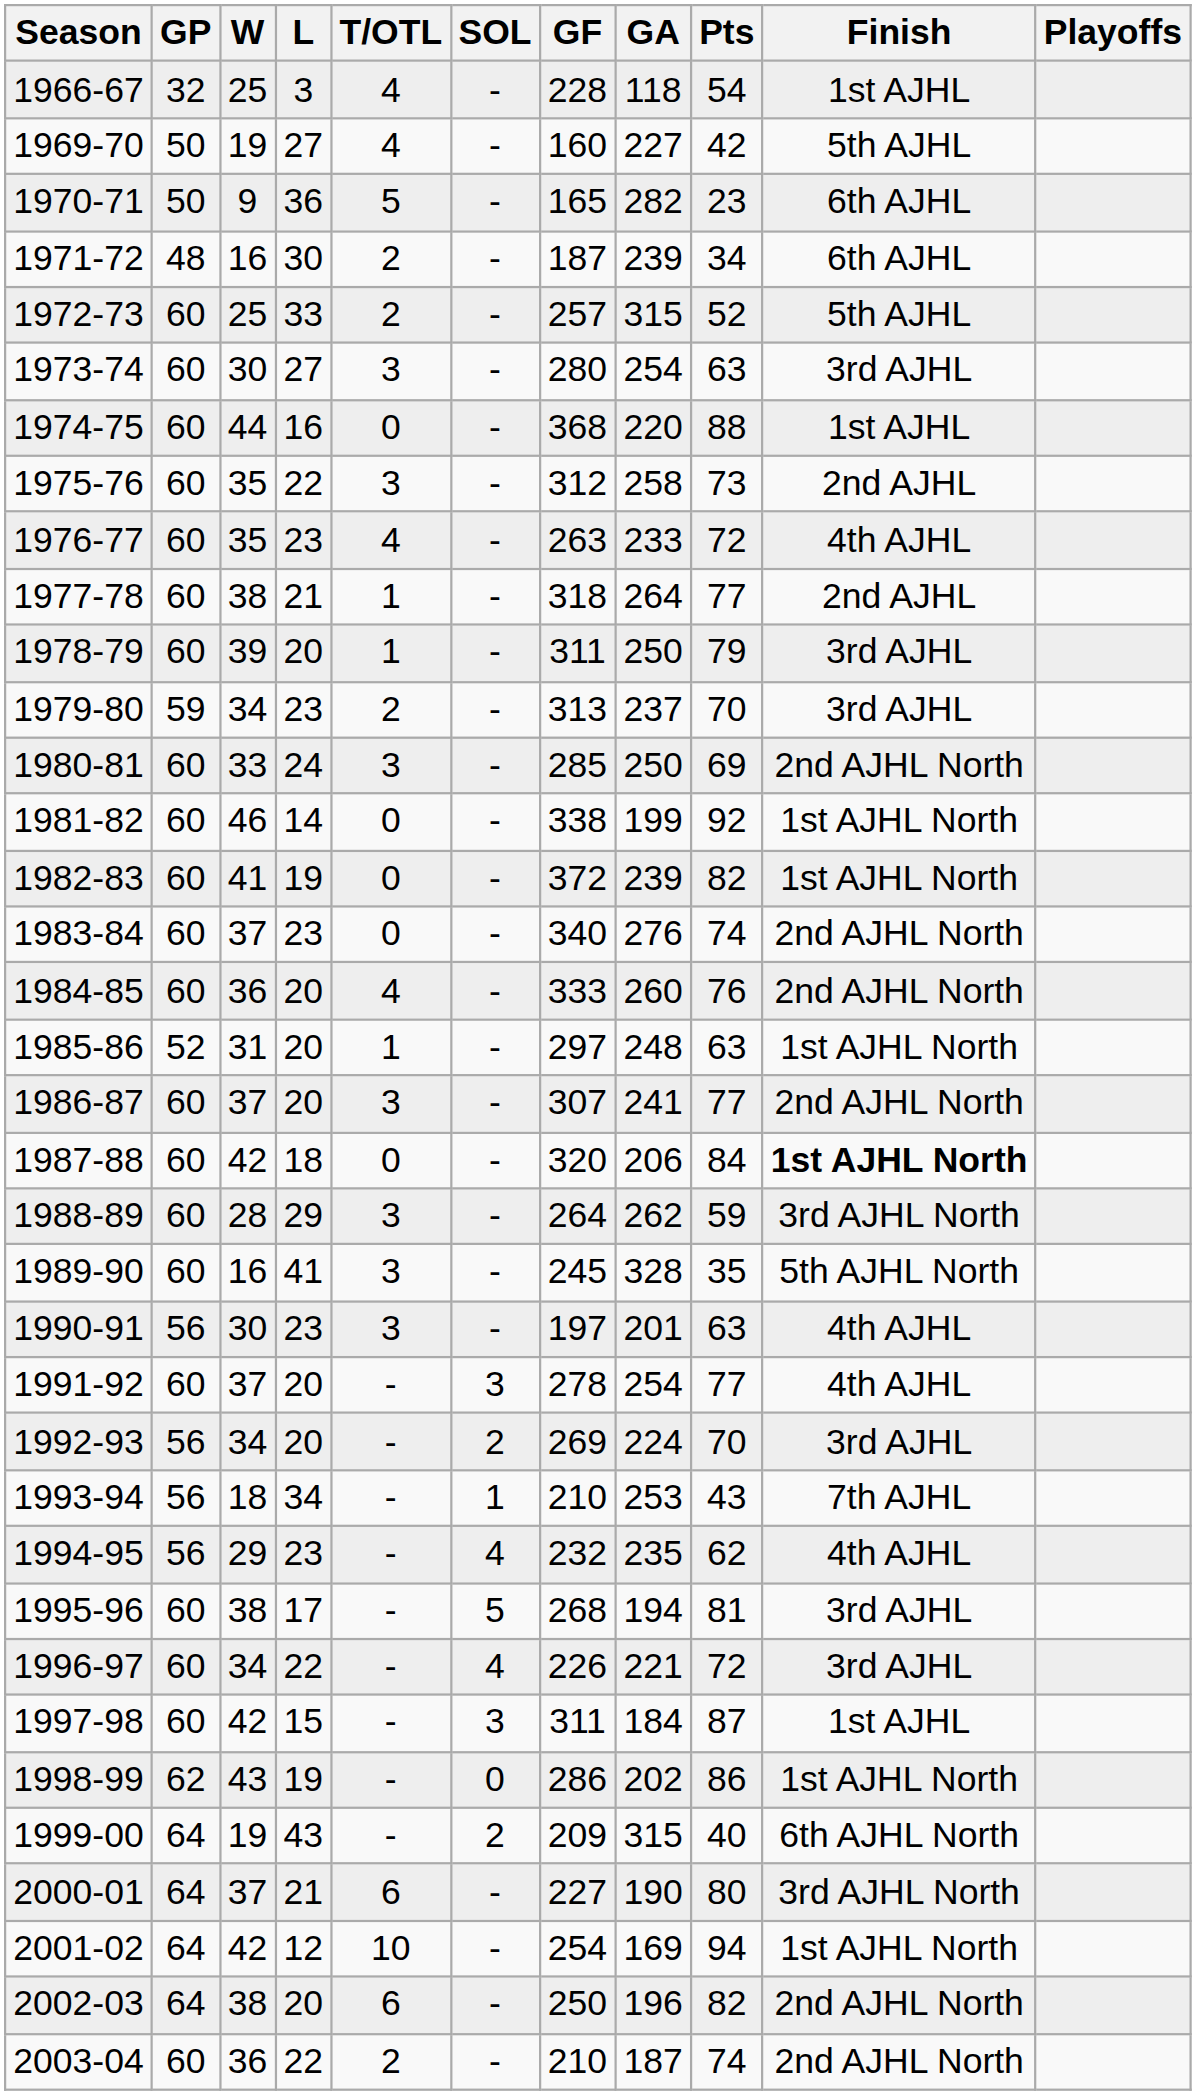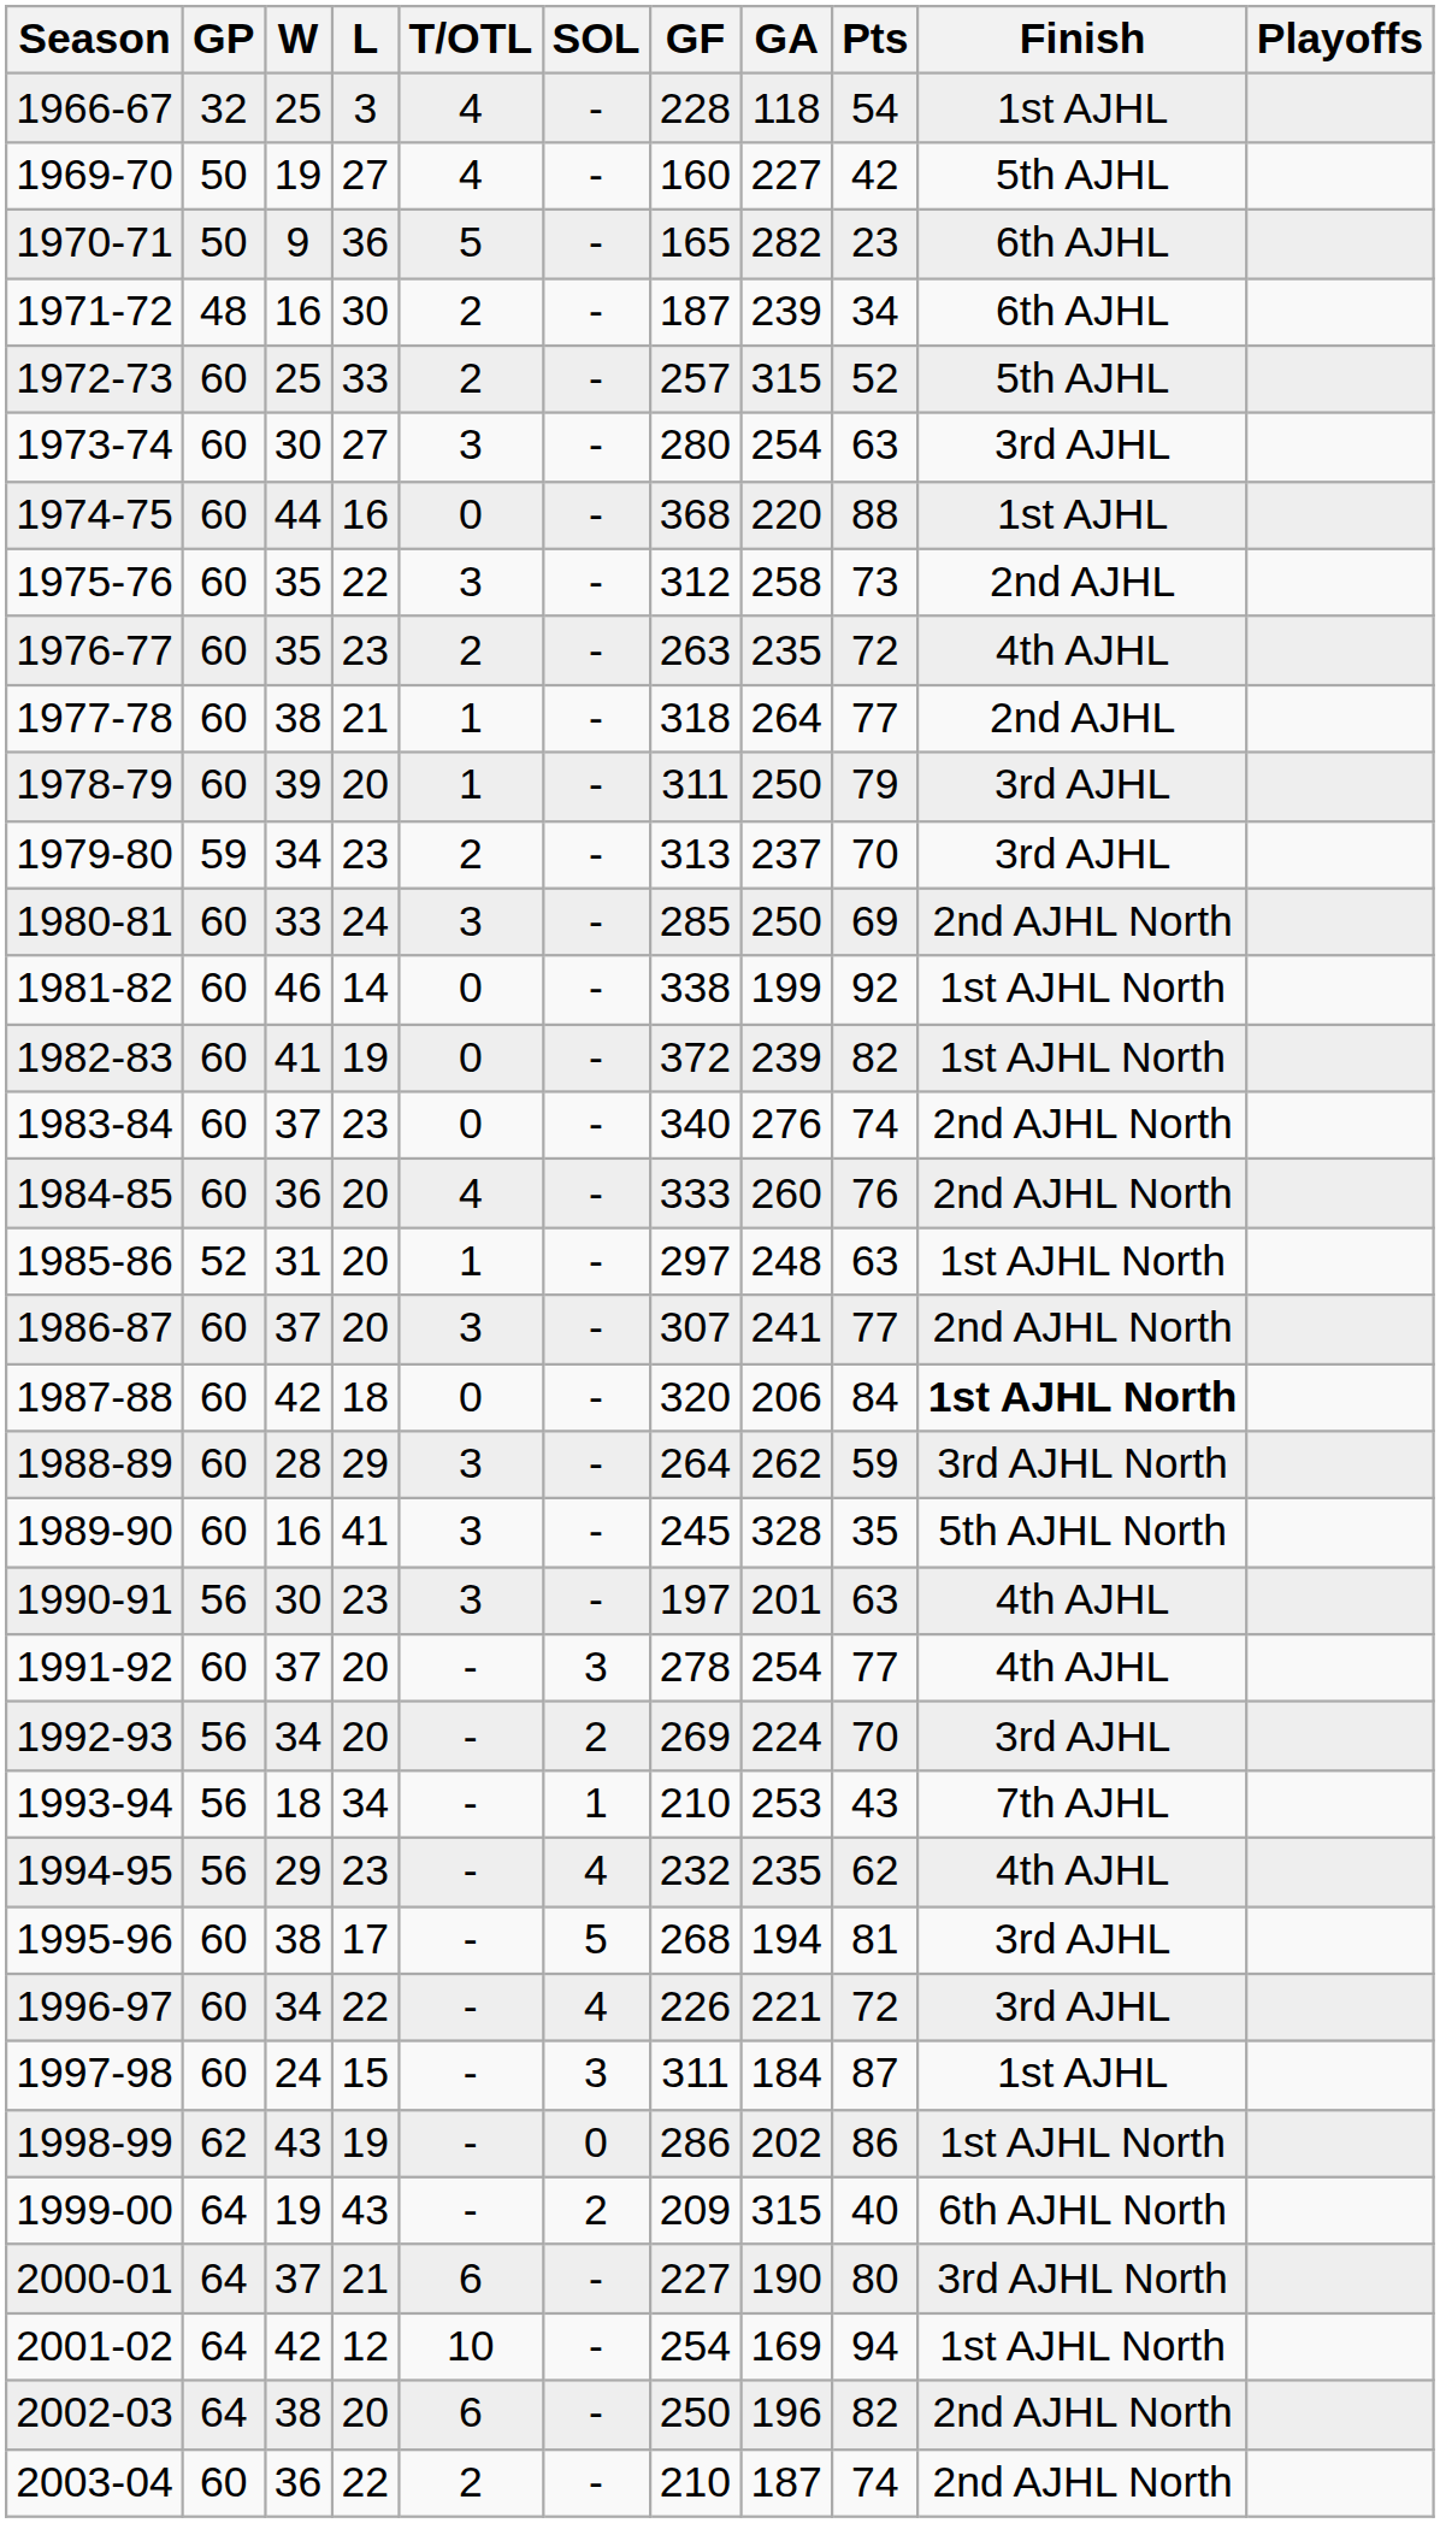 <table class="wikitable">
 <tr>
 <th>Season</th>
 <th>GP</th>
 <th>W</th>
 <th>L</th>
 <th>T/OTL</th>
 <th>SOL</th>
 <th>GF</th>
 <th>GA</th>
 <th>Pts</th>
 <th>Finish</th>
 <th>Playoffs</th>
 </tr>
 <tr align="center" bgcolor="#eeeeee">
 <td>1966-67</td>
 <td>32</td>
 <td>25</td>
 <td>3</td>
 <td>4</td>
 <td>-</td>
 <td>228</td>
 <td>118</td>
 <td>54</td>
 <td>1st AJHL</td>
 <td></td>
 </tr>
 <tr align="center">
 <td>1969-70</td>
 <td>50</td>
 <td>19</td>
 <td>27</td>
 <td>4</td>
 <td>-</td>
 <td>160</td>
 <td>227</td>
 <td>42</td>
 <td>5th AJHL</td>
 <td></td>
 </tr>
 <tr align="center" bgcolor="#eeeeee">
 <td>1970-71</td>
 <td>50</td>
 <td>9</td>
 <td>36</td>
 <td>5</td>
 <td>-</td>
 <td>165</td>
 <td>282</td>
 <td>23</td>
 <td>6th AJHL</td>
 <td></td>
 </tr>
 <tr align="center">
 <td>1971-72</td>
 <td>48</td>
 <td>16</td>
 <td>30</td>
 <td>2</td>
 <td>-</td>
 <td>187</td>
 <td>239</td>
 <td>34</td>
 <td>6th AJHL</td>
 <td></td>
 </tr>
 <tr align="center" bgcolor="#eeeeee">
 <td>1972-73</td>
 <td>60</td>
 <td>25</td>
 <td>33</td>
 <td>2</td>
 <td>-</td>
 <td>257</td>
 <td>315</td>
 <td>52</td>
 <td>5th AJHL</td>
 <td></td>
 </tr>
 <tr align="center">
 <td>1973-74</td>
 <td>60</td>
 <td>30</td>
 <td>27</td>
 <td>3</td>
 <td>-</td>
 <td>280</td>
 <td>254</td>
 <td>63</td>
 <td>3rd AJHL</td>
 <td></td>
 </tr>
 <tr align="center" bgcolor="#eeeeee">
 <td>1974-75</td>
 <td>60</td>
 <td>44</td>
 <td>16</td>
 <td>0</td>
 <td>-</td>
 <td>368</td>
 <td>220</td>
 <td>88</td>
 <td>1st AJHL</td>
 <td></td>
 </tr>
 <tr align="center">
 <td>1975-76</td>
 <td>60</td>
 <td>35</td>
 <td>22</td>
 <td>3</td>
 <td>-</td>
 <td>312</td>
 <td>258</td>
 <td>73</td>
 <td>2nd AJHL</td>
 <td></td>
 </tr>
 <tr align="center" bgcolor="#eeeeee">
 <td>1976-77</td>
 <td>60</td>
 <td>35</td>
 <td>23</td>
-<td>4</td>
+<td>2</td>
 <td>-</td>
 <td>263</td>
-<td>233</td>
+<td>235</td>
 <td>72</td>
 <td>4th AJHL</td>
 <td></td>
 </tr>
 <tr align="center">
 <td>1977-78</td>
 <td>60</td>
 <td>38</td>
 <td>21</td>
 <td>1</td>
 <td>-</td>
 <td>318</td>
 <td>264</td>
 <td>77</td>
 <td>2nd AJHL</td>
 <td></td>
 </tr>
 <tr align="center" bgcolor="#eeeeee">
 <td>1978-79</td>
 <td>60</td>
 <td>39</td>
 <td>20</td>
 <td>1</td>
 <td>-</td>
 <td>311</td>
 <td>250</td>
 <td>79</td>
 <td>3rd AJHL</td>
 <td></td>
 </tr>
 <tr align="center">
 <td>1979-80</td>
 <td>59</td>
 <td>34</td>
 <td>23</td>
 <td>2</td>
 <td>-</td>
 <td>313</td>
 <td>237</td>
 <td>70</td>
 <td>3rd AJHL</td>
 <td></td>
 </tr>
 <tr align="center" bgcolor="#eeeeee">
 <td>1980-81</td>
 <td>60</td>
 <td>33</td>
 <td>24</td>
 <td>3</td>
 <td>-</td>
 <td>285</td>
 <td>250</td>
 <td>69</td>
 <td>2nd AJHL North</td>
 <td></td>
 </tr>
 <tr align="center">
 <td>1981-82</td>
 <td>60</td>
 <td>46</td>
 <td>14</td>
 <td>0</td>
 <td>-</td>
 <td>338</td>
 <td>199</td>
 <td>92</td>
 <td>1st AJHL North</td>
 <td></td>
 </tr>
 <tr align="center" bgcolor="#eeeeee">
 <td>1982-83</td>
 <td>60</td>
 <td>41</td>
 <td>19</td>
 <td>0</td>
 <td>-</td>
 <td>372</td>
 <td>239</td>
 <td>82</td>
 <td>1st AJHL North</td>
 <td></td>
 </tr>
 <tr align="center">
 <td>1983-84</td>
 <td>60</td>
 <td>37</td>
 <td>23</td>
 <td>0</td>
 <td>-</td>
 <td>340</td>
 <td>276</td>
 <td>74</td>
 <td>2nd AJHL North</td>
 <td></td>
 </tr>
 <tr align="center" bgcolor="#eeeeee">
 <td>1984-85</td>
 <td>60</td>
 <td>36</td>
 <td>20</td>
 <td>4</td>
 <td>-</td>
 <td>333</td>
 <td>260</td>
 <td>76</td>
 <td>2nd AJHL North</td>
 <td></td>
 </tr>
 <tr align="center">
 <td>1985-86</td>
 <td>52</td>
 <td>31</td>
 <td>20</td>
 <td>1</td>
 <td>-</td>
 <td>297</td>
 <td>248</td>
 <td>63</td>
 <td>1st AJHL North</td>
 <td></td>
 </tr>
 <tr align="center" bgcolor="#eeeeee">
 <td>1986-87</td>
 <td>60</td>
 <td>37</td>
 <td>20</td>
 <td>3</td>
 <td>-</td>
 <td>307</td>
 <td>241</td>
 <td>77</td>
 <td>2nd AJHL North</td>
 <td></td>
 </tr>
 <tr align="center">
 <td>1987-88</td>
 <td>60</td>
 <td>42</td>
 <td>18</td>
 <td>0</td>
 <td>-</td>
 <td>320</td>
 <td>206</td>
 <td>84</td>
 <td><strong>1st AJHL North</strong></td>
 <td></td>
 </tr>
 <tr align="center" bgcolor="#eeeeee">
 <td>1988-89</td>
 <td>60</td>
 <td>28</td>
 <td>29</td>
 <td>3</td>
 <td>-</td>
 <td>264</td>
 <td>262</td>
 <td>59</td>
 <td>3rd AJHL North</td>
 <td></td>
 </tr>
 <tr align="center">
 <td>1989-90</td>
 <td>60</td>
 <td>16</td>
 <td>41</td>
 <td>3</td>
 <td>-</td>
 <td>245</td>
 <td>328</td>
 <td>35</td>
 <td>5th AJHL North</td>
 <td></td>
 </tr>
 <tr align="center" bgcolor="#eeeeee">
 <td>1990-91</td>
 <td>56</td>
 <td>30</td>
 <td>23</td>
 <td>3</td>
 <td>-</td>
 <td>197</td>
 <td>201</td>
 <td>63</td>
 <td>4th AJHL</td>
 <td></td>
 </tr>
 <tr align="center">
 <td>1991-92</td>
 <td>60</td>
 <td>37</td>
 <td>20</td>
 <td>-</td>
 <td>3</td>
 <td>278</td>
 <td>254</td>
 <td>77</td>
 <td>4th AJHL</td>
 <td></td>
 </tr>
 <tr align="center" bgcolor="#eeeeee">
 <td>1992-93</td>
 <td>56</td>
 <td>34</td>
 <td>20</td>
 <td>-</td>
 <td>2</td>
 <td>269</td>
 <td>224</td>
 <td>70</td>
 <td>3rd AJHL</td>
 <td></td>
 </tr>
 <tr align="center">
 <td>1993-94</td>
 <td>56</td>
 <td>18</td>
 <td>34</td>
 <td>-</td>
 <td>1</td>
 <td>210</td>
 <td>253</td>
 <td>43</td>
 <td>7th AJHL</td>
 <td></td>
 </tr>
 <tr align="center" bgcolor="#eeeeee">
 <td>1994-95</td>
 <td>56</td>
 <td>29</td>
 <td>23</td>
 <td>-</td>
 <td>4</td>
 <td>232</td>
 <td>235</td>
 <td>62</td>
 <td>4th AJHL</td>
 <td></td>
 </tr>
 <tr align="center">
 <td>1995-96</td>
 <td>60</td>
 <td>38</td>
 <td>17</td>
 <td>-</td>
 <td>5</td>
 <td>268</td>
 <td>194</td>
 <td>81</td>
 <td>3rd AJHL</td>
 <td></td>
 </tr>
 <tr align="center" bgcolor="#eeeeee">
 <td>1996-97</td>
 <td>60</td>
 <td>34</td>
 <td>22</td>
 <td>-</td>
 <td>4</td>
 <td>226</td>
 <td>221</td>
 <td>72</td>
 <td>3rd AJHL</td>
 <td></td>
 </tr>
 <tr align="center">
 <td>1997-98</td>
 <td>60</td>
-<td>42</td>
+<td>24</td>
 <td>15</td>
 <td>-</td>
 <td>3</td>
 <td>311</td>
 <td>184</td>
 <td>87</td>
 <td>1st AJHL</td>
 <td></td>
 </tr>
 <tr align="center" bgcolor="#eeeeee">
 <td>1998-99</td>
 <td>62</td>
 <td>43</td>
 <td>19</td>
 <td>-</td>
 <td>0</td>
 <td>286</td>
 <td>202</td>
 <td>86</td>
 <td>1st AJHL North</td>
 <td></td>
 </tr>
 <tr align="center">
 <td>1999-00</td>
 <td>64</td>
 <td>19</td>
 <td>43</td>
 <td>-</td>
 <td>2</td>
 <td>209</td>
 <td>315</td>
 <td>40</td>
 <td>6th AJHL North</td>
 <td></td>
 </tr>
 <tr align="center" bgcolor="#eeeeee">
 <td>2000-01</td>
 <td>64</td>
 <td>37</td>
 <td>21</td>
 <td>6</td>
 <td>-</td>
 <td>227</td>
 <td>190</td>
 <td>80</td>
 <td>3rd AJHL North</td>
 <td></td>
 </tr>
 <tr align="center">
 <td>2001-02</td>
 <td>64</td>
 <td>42</td>
 <td>12</td>
 <td>10</td>
 <td>-</td>
 <td>254</td>
 <td>169</td>
 <td>94</td>
 <td>1st AJHL North</td>
 <td></td>
 </tr>
 <tr align="center" bgcolor="#eeeeee">
 <td>2002-03</td>
 <td>64</td>
 <td>38</td>
 <td>20</td>
 <td>6</td>
 <td>-</td>
 <td>250</td>
 <td>196</td>
 <td>82</td>
 <td>2nd AJHL North</td>
 <td></td>
 </tr>
 <tr align="center">
 <td>2003-04</td>
 <td>60</td>
 <td>36</td>
 <td>22</td>
 <td>2</td>
 <td>-</td>
 <td>210</td>
 <td>187</td>
 <td>74</td>
 <td>2nd AJHL North</td>
 <td></td>
 </tr>
 </table>
